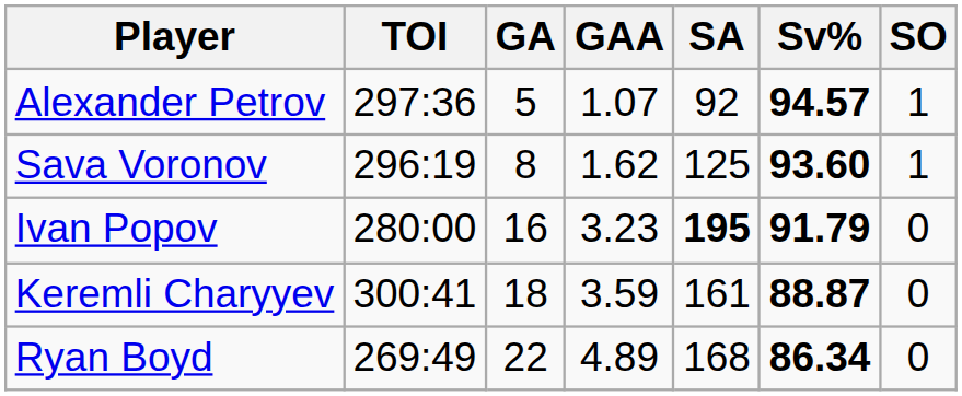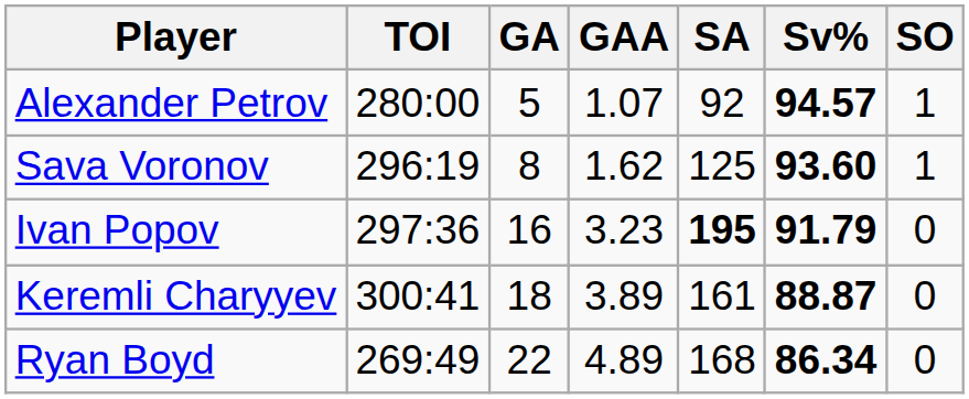 <table class="wikitable sortable" style="text-align:center;">
 <tr>
 <th>Player</th>
 <th>TOI</th>
 <th>GA</th>
 <th>GAA</th>
 <th>SA</th>
 <th>Sv%</th>
 <th>SO</th>
 </tr>
 <tr>
 <td style="text-align:left;"> <a href='#'>Alexander Petrov</a></td>
-<td>297:36</td>
+<td>280:00</td>
 <td>5</td>
 <td>1.07</td>
 <td>92</td>
 <td><strong>94.57</strong></td>
 <td>1</td>
 </tr>
 <tr>
 <td style="text-align:left;"> <a href='#'>Sava Voronov</a></td>
 <td>296:19</td>
 <td>8</td>
 <td>1.62</td>
 <td>125</td>
 <td><strong>93.60</strong></td>
 <td>1</td>
 </tr>
 <tr>
 <td style="text-align:left;"> <a href='#'>Ivan Popov</a></td>
-<td>280:00</td>
+<td>297:36</td>
 <td>16</td>
 <td>3.23</td>
 <td><strong>195</strong></td>
 <td><strong>91.79</strong></td>
 <td>0</td>
 </tr>
 <tr>
 <td style="text-align:left;"> <a href='#'>Keremli Charyyev</a></td>
 <td>300:41</td>
 <td>18</td>
-<td>3.59</td>
+<td>3.89</td>
 <td>161</td>
 <td><strong>88.87</strong></td>
 <td>0</td>
 </tr>
 <tr>
 <td style="text-align:left;"> <a href='#'>Ryan Boyd</a></td>
 <td>269:49</td>
 <td>22</td>
 <td>4.89</td>
 <td>168</td>
 <td><strong>86.34</strong></td>
 <td>0</td>
 </tr>
 </table>
